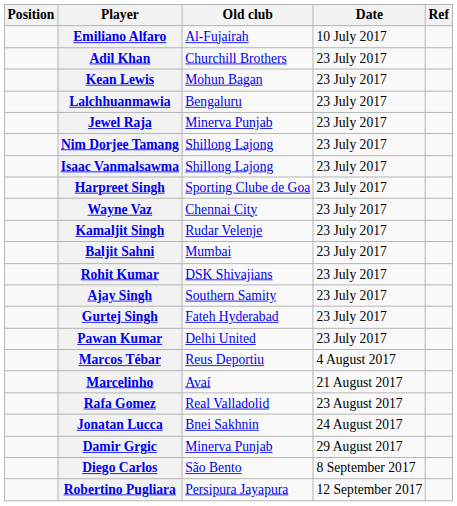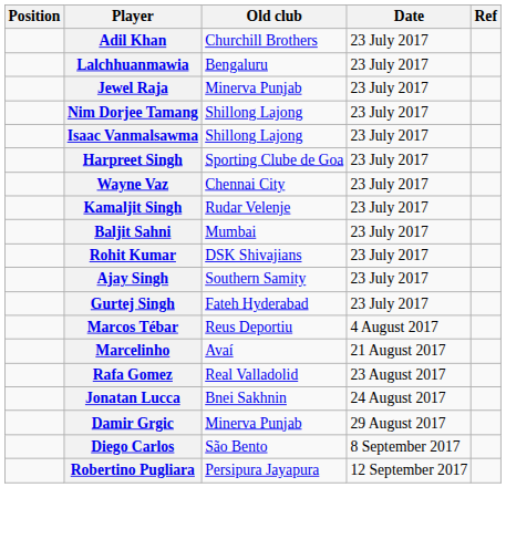 <table class="wikitable plainrowheaders" style="text-align:center; text-align:left">
 <tr>
 <th scope="col">Position</th>
 <th scope="col">Player</th>
 <th scope="col">Old club</th>
 <th scope="col">Date</th>
 <th scope="col">Ref</th>
 </tr>
 <tr>
 <td></td>
-<th scope="row"> <a href='#'>Emiliano Alfaro</a></th>
-<td> <a href='#'>Al-Fujairah</a></td>
-<td>10 July 2017</td>
-<td></td>
-</tr>
-<tr>
-<td></td>
 <th scope="row"> <a href='#'>Adil Khan</a></th>
 <td> <a href='#'>Churchill Brothers</a></td>
-<td>23 July 2017</td>
-<td></td>
-</tr>
-<tr>
-<td></td>
-<th scope="row"> <a href='#'>Kean Lewis</a></th>
-<td> <a href='#'>Mohun Bagan</a></td>
 <td>23 July 2017</td>
 <td></td>
 </tr>
 <tr>
 <td></td>
 <th scope="row"> <a href='#'>Lalchhuanmawia</a></th>
 <td> <a href='#'>Bengaluru</a></td>
 <td>23 July 2017</td>
 <td></td>
 </tr>
 <tr>
 <td></td>
 <th scope="row"> <a href='#'>Jewel Raja</a></th>
 <td> <a href='#'>Minerva Punjab</a></td>
 <td>23 July 2017</td>
 <td></td>
 </tr>
 <tr>
 <td></td>
 <th scope="row"> <a href='#'>Nim Dorjee Tamang</a></th>
 <td> <a href='#'>Shillong Lajong</a></td>
 <td>23 July 2017</td>
 <td></td>
 </tr>
 <tr>
 <td></td>
 <th scope="row"> <a href='#'>Isaac Vanmalsawma</a></th>
 <td> <a href='#'>Shillong Lajong</a></td>
 <td>23 July 2017</td>
 <td></td>
 </tr>
 <tr>
 <td></td>
 <th scope="row"> <a href='#'>Harpreet Singh</a></th>
 <td> <a href='#'>Sporting Clube de Goa</a></td>
 <td>23 July 2017</td>
 <td></td>
 </tr>
 <tr>
 <td></td>
 <th scope="row"> <a href='#'>Wayne Vaz</a></th>
 <td> <a href='#'>Chennai City</a></td>
 <td>23 July 2017</td>
 <td></td>
 </tr>
 <tr>
 <td></td>
 <th scope="row"> <a href='#'>Kamaljit Singh</a></th>
 <td> <a href='#'>Rudar Velenje</a></td>
 <td>23 July 2017</td>
 <td></td>
 </tr>
 <tr>
 <td></td>
 <th scope="row"> <a href='#'>Baljit Sahni</a></th>
 <td> <a href='#'>Mumbai</a></td>
 <td>23 July 2017</td>
 <td></td>
 </tr>
 <tr>
 <td></td>
 <th scope="row"> <a href='#'>Rohit Kumar</a></th>
 <td> <a href='#'>DSK Shivajians</a></td>
 <td>23 July 2017</td>
 <td></td>
 </tr>
 <tr>
 <td></td>
 <th scope="row"> <a href='#'>Ajay Singh</a></th>
 <td> <a href='#'>Southern Samity</a></td>
 <td>23 July 2017</td>
 <td></td>
 </tr>
 <tr>
 <td></td>
 <th scope="row"> <a href='#'>Gurtej Singh</a></th>
 <td> <a href='#'>Fateh Hyderabad</a></td>
 <td>23 July 2017</td>
 <td></td>
 </tr>
 <tr>
 <td></td>
-<th scope="row"> <a href='#'>Pawan Kumar</a></th>
-<td> <a href='#'>Delhi United</a></td>
-<td>23 July 2017</td>
-<td></td>
-</tr>
-<tr>
-<td></td>
 <th scope="row"> <a href='#'>Marcos Tébar</a></th>
 <td> <a href='#'>Reus Deportiu</a></td>
 <td>4 August 2017</td>
 <td></td>
 </tr>
 <tr>
 <td></td>
 <th scope="row"> <a href='#'>Marcelinho</a></th>
 <td> <a href='#'>Avaí</a></td>
 <td>21 August 2017</td>
 <td></td>
 </tr>
 <tr>
 <td></td>
 <th scope="row"> <a href='#'>Rafa Gomez</a></th>
 <td> <a href='#'>Real Valladolid</a></td>
 <td>23 August 2017</td>
 <td></td>
 </tr>
 <tr>
 <td></td>
 <th scope="row"> <a href='#'>Jonatan Lucca</a></th>
 <td> <a href='#'>Bnei Sakhnin</a></td>
 <td>24 August 2017</td>
 <td></td>
 </tr>
 <tr>
 <td></td>
 <th scope="row"> <a href='#'>Damir Grgic</a></th>
 <td> <a href='#'>Minerva Punjab</a></td>
 <td>29 August 2017</td>
 <td></td>
 </tr>
 <tr>
 <td></td>
 <th scope="row"> <a href='#'>Diego Carlos</a></th>
 <td> <a href='#'>São Bento</a></td>
 <td>8 September 2017</td>
 <td></td>
 </tr>
 <tr>
 <td></td>
 <th scope="row"> <a href='#'>Robertino Pugliara</a></th>
 <td> <a href='#'>Persipura Jayapura</a></td>
 <td>12 September 2017</td>
 <td></td>
 </tr>
 </table>
